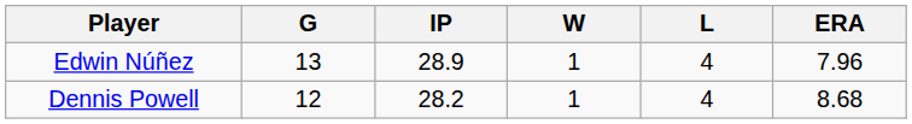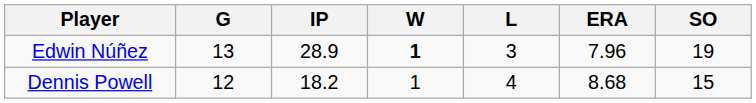 <table class="wikitable sortable">
 <tr>
 <th bgcolor="#DDDDFF" width="16%">Player</th>
 <th bgcolor="#DDDDFF" width="9%">G</th>
 <th bgcolor="#DDDDFF" width="9%">IP</th>
 <th bgcolor="#DDDDFF" width="9%">W</th>
 <th bgcolor="#DDDDFF" width="9%">L</th>
 <th bgcolor="#DDDDFF" width="9%">ERA</th>
+<th bgcolor="#DDDDFF" width="9%">SO</th>
 </tr>
 <tr align=center>
 <td><a href='#'>Edwin Núñez</a></td>
 <td>13</td>
 <td>28.9</td>
-<td>1</td>
-<td>4</td>
+<td><strong>1</strong></td>
+<td>3</td>
 <td>7.96</td>
+<td>19</td>
 </tr>
 <tr align=center>
 <td><a href='#'>Dennis Powell</a></td>
 <td>12</td>
-<td>28.2</td>
+<td>18.2</td>
 <td>1</td>
 <td>4</td>
 <td>8.68</td>
+<td>15</td>
 </tr>
 </table>
